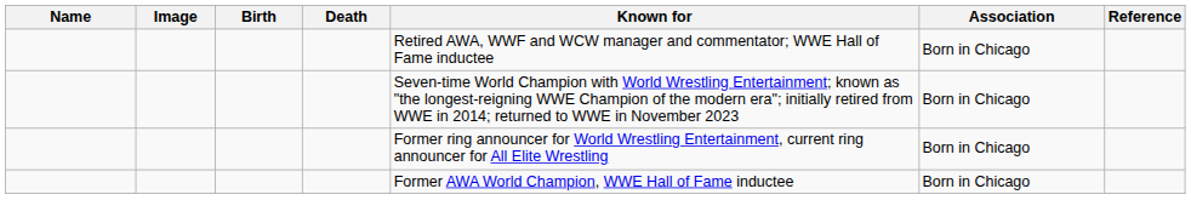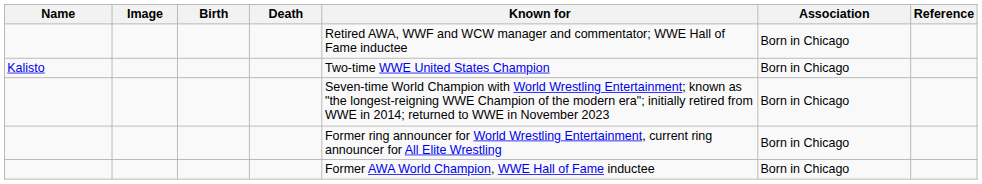 <table class="wikitable sortable">
 <tr>
 <th scope="col" width="140">Name</th>
 <th scope="col" width="80" class="unsortable">Image</th>
 <th scope="col" width="90">Birth</th>
 <th scope="col" width="90">Death</th>
 <th scope="col" width="600" class="unsortable">Known for</th>
 <th scope="col" width="200" class="unsortable">Association</th>
 <th scope="col" width="30" class="unsortable">Reference</th>
 </tr>
 <tr>
 <td></td>
 <td></td>
 <td align=right></td>
 <td align=right></td>
 <td>Retired AWA, WWF and WCW manager and commentator; WWE Hall of Fame inductee</td>
+<td>Born in Chicago</td>
+<td align="center"></td>
+</tr>
+<tr>
+<td><a href='#'>Kalisto</a></td>
+<td></td>
+<td align=right></td>
+<td></td>
+<td>Two-time <a href='#'>WWE United States Champion</a></td>
 <td>Born in Chicago</td>
 <td align="center"></td>
 </tr>
 <tr>
 <td></td>
 <td></td>
 <td align=right></td>
 <td></td>
 <td>Seven-time World Champion with <a href='#'>World Wrestling Entertainment</a>; known as "the longest-reigning WWE Champion of the modern era"; initially retired from WWE in 2014; returned to WWE in November 2023</td>
 <td>Born in Chicago</td>
 <td align="center"></td>
 </tr>
 <tr>
 <td></td>
 <td></td>
 <td align=right></td>
 <td></td>
 <td>Former ring announcer for <a href='#'>World Wrestling Entertainment</a>, current ring announcer for <a href='#'>All Elite Wrestling</a></td>
 <td>Born in Chicago</td>
 <td align="center"></td>
 </tr>
 <tr>
 <td></td>
 <td></td>
 <td align=right></td>
 <td></td>
 <td>Former <a href='#'>AWA World Champion</a>, <a href='#'>WWE Hall of Fame</a> inductee</td>
 <td>Born in Chicago</td>
 <td align="center"></td>
 </tr>
 </table>
